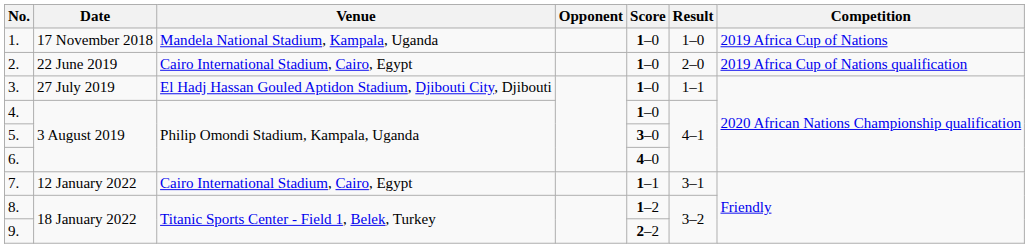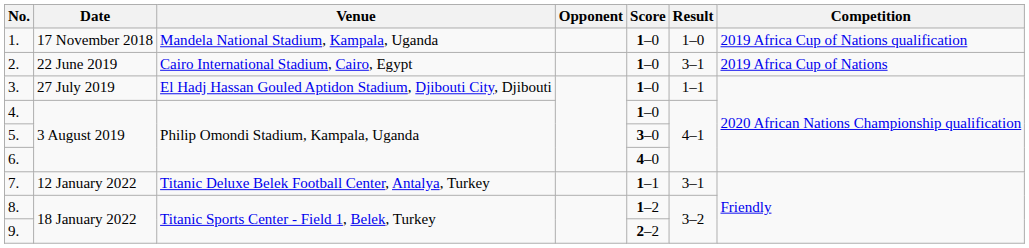 <table class="wikitable">
 <tr>
 <th>No.</th>
 <th>Date</th>
 <th>Venue</th>
 <th>Opponent</th>
 <th>Score</th>
 <th>Result</th>
 <th>Competition</th>
 </tr>
 <tr>
 <td>1.</td>
 <td>17 November 2018</td>
 <td><a href='#'>Mandela National Stadium</a>, <a href='#'>Kampala</a>, Uganda</td>
 <td></td>
 <td style="text-align:center;"><strong>1</strong>–0</td>
 <td style="text-align:center;">1–0</td>
-<td><a href='#'>2019 Africa Cup of Nations</a></td>
+<td><a href='#'>2019 Africa Cup of Nations qualification</a></td>
 </tr>
 <tr>
 <td>2.</td>
 <td>22 June 2019</td>
 <td><a href='#'>Cairo International Stadium</a>, <a href='#'>Cairo</a>, Egypt</td>
 <td></td>
 <td style="text-align:center;"><strong>1</strong>–0</td>
-<td style="text-align:center;">2–0</td>
-<td><a href='#'>2019 Africa Cup of Nations qualification</a></td>
+<td style="text-align:center;">3–1</td>
+<td><a href='#'>2019 Africa Cup of Nations</a></td>
 </tr>
 <tr>
 <td>3.</td>
 <td>27 July 2019</td>
 <td><a href='#'>El Hadj Hassan Gouled Aptidon Stadium</a>, <a href='#'>Djibouti City</a>, Djibouti</td>
 <td rowspan=4></td>
 <td style="text-align:center;"><strong>1</strong>–0</td>
 <td style="text-align:center;">1–1</td>
 <td rowspan=4><a href='#'>2020 African Nations Championship qualification</a></td>
 </tr>
 <tr>
 <td>4.</td>
 <td rowspan="3">3 August 2019</td>
 <td rowspan="3">Philip Omondi Stadium, Kampala, Uganda</td>
 <td align=center><strong>1</strong>–0</td>
 <td rowspan="3" style="text-align:center">4–1</td>
 </tr>
 <tr>
 <td>5.</td>
 <td align=center><strong>3</strong>–0</td>
 </tr>
 <tr>
 <td>6.</td>
 <td align=center><strong>4</strong>–0</td>
 </tr>
 <tr>
 <td>7.</td>
 <td>12 January 2022</td>
-<td><a href='#'>Cairo International Stadium</a>, <a href='#'>Cairo</a>, Egypt</td>
+<td><a href='#'>Titanic Deluxe Belek Football Center</a>, <a href='#'>Antalya</a>, Turkey</td>
 <td></td>
 <td style="text-align:center;"><strong>1</strong>–1</td>
 <td style="text-align:center;">3–1</td>
 <td rowspan="3"><a href='#'>Friendly</a></td>
 </tr>
 <tr>
 <td>8.</td>
 <td rowspan="2">18 January 2022</td>
 <td rowspan="2"><a href='#'>Titanic Sports Center - Field 1</a>, <a href='#'>Belek</a>, Turkey</td>
 <td rowspan="2"></td>
 <td style="text-align:center;"><strong>1</strong>–2</td>
 <td rowspan="2" style="text-align:center;">3–2</td>
 </tr>
 <tr>
 <td>9.</td>
 <td style="text-align:center;"><strong>2</strong>–2</td>
 </tr>
 </table>
